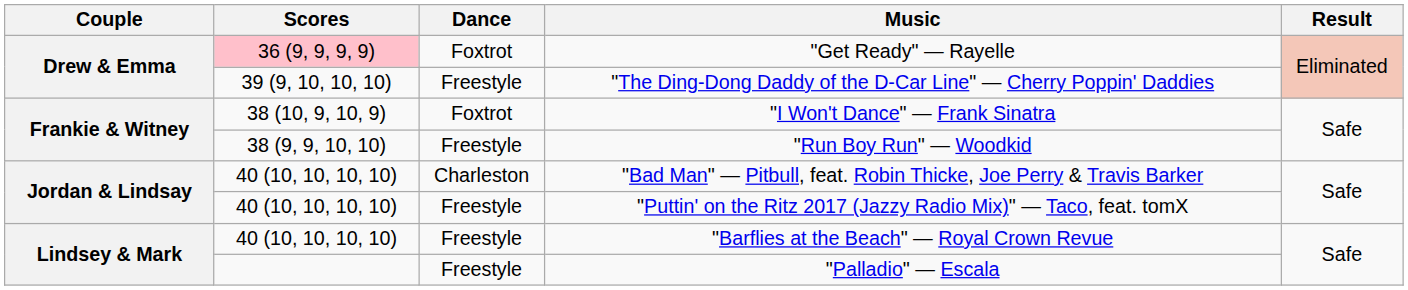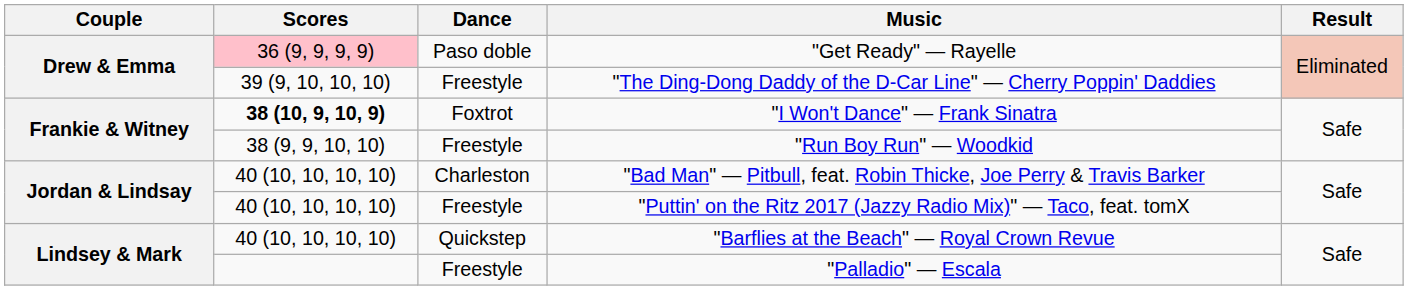 <table class="wikitable sortable" style="text-align:center; width:90%">
 <tr>
 <th scope="col">Couple</th>
 <th scope="col">Scores</th>
 <th scope="col" class="unsortable">Dance</th>
 <th scope="col" class="unsortable">Music</th>
 <th scope="col" class="unsortable">Result</th>
 </tr>
 <tr>
 <th scope="row" rowspan=2>Drew & Emma</th>
 <td style="background: pink;">36 (9, 9, 9, 9)</td>
-<td>Foxtrot</td>
+<td>Paso doble</td>
 <td>"Get Ready" — Rayelle</td>
 <td rowspan=2 bgcolor=f4c7b8>Eliminated</td>
 </tr>
 <tr>
 <td>39 (9, 10, 10, 10)</td>
 <td>Freestyle</td>
 <td>"<a href='#'>The Ding-Dong Daddy of the D-Car Line</a>" — <a href='#'>Cherry Poppin' Daddies</a></td>
 </tr>
 <tr>
 <th scope="row" rowspan=2>Frankie & Witney</th>
-<td>38 (10, 9, 10, 9)</td>
+<td><strong>38 (10, 9, 10, 9)</strong></td>
 <td>Foxtrot</td>
 <td>"<a href='#'>I Won't Dance</a>" — <a href='#'>Frank Sinatra</a></td>
 <td rowspan=2>Safe</td>
 </tr>
 <tr>
 <td>38 (9, 9, 10, 10)</td>
 <td>Freestyle</td>
 <td>"<a href='#'>Run Boy Run</a>" — <a href='#'>Woodkid</a></td>
 </tr>
 <tr>
 <th scope="row" rowspan=2>Jordan & Lindsay</th>
 <td>40 (10, 10, 10, 10)</td>
 <td>Charleston</td>
 <td>"<a href='#'>Bad Man</a>" — <a href='#'>Pitbull</a>, feat. <a href='#'>Robin Thicke</a>, <a href='#'>Joe Perry</a> & <a href='#'>Travis Barker</a></td>
 <td rowspan=2>Safe</td>
 </tr>
 <tr>
 <td>40 (10, 10, 10, 10)</td>
 <td>Freestyle</td>
 <td>"<a href='#'>Puttin' on the Ritz 2017 (Jazzy Radio Mix)</a>" — <a href='#'>Taco</a>, feat. tomX</td>
 </tr>
 <tr>
 <th scope="row" rowspan=2>Lindsey & Mark</th>
 <td>40 (10, 10, 10, 10)</td>
-<td>Freestyle</td>
+<td>Quickstep</td>
 <td>"<a href='#'>Barflies at the Beach</a>" — <a href='#'>Royal Crown Revue</a></td>
 <td rowspan=2>Safe</td>
 </tr>
 <tr>
 <td></td>
 <td>Freestyle</td>
 <td>"<a href='#'>Palladio</a>" — <a href='#'>Escala</a></td>
 </tr>
 </table>
